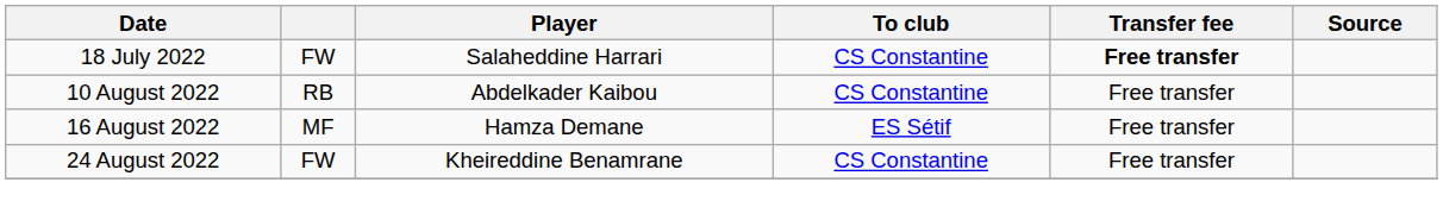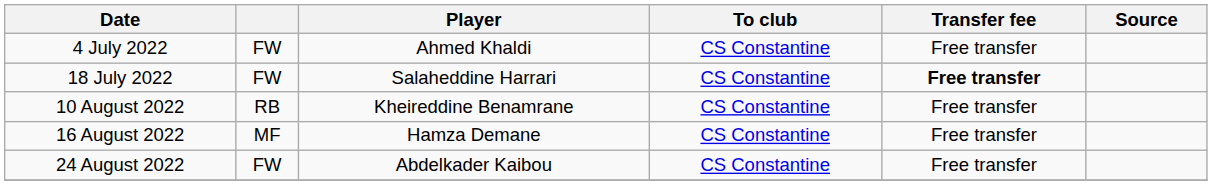 <table class="wikitable sortable" style="width:70%; text-align:center; font-size:85%; text-align:centre;">
 <tr>
 <th>Date</th>
 <th></th>
 <th>Player</th>
 <th>To club</th>
 <th>Transfer fee</th>
 <th>Source</th>
+</tr>
+<tr>
+<td>4 July 2022</td>
+<td>FW</td>
+<td> Ahmed Khaldi</td>
+<td><a href='#'>CS Constantine</a></td>
+<td>Free transfer</td>
+<td></td>
 </tr>
 <tr>
 <td>18 July 2022</td>
 <td>FW</td>
 <td> Salaheddine Harrari</td>
 <td><a href='#'>CS Constantine</a></td>
 <td><strong>Free transfer</strong></td>
 <td></td>
 </tr>
 <tr>
 <td>10 August 2022</td>
 <td>RB</td>
-<td> Abdelkader Kaibou</td>
+<td> Kheireddine Benamrane</td>
 <td><a href='#'>CS Constantine</a></td>
 <td>Free transfer</td>
 <td></td>
 </tr>
 <tr>
 <td>16 August 2022</td>
 <td>MF</td>
 <td> Hamza Demane</td>
-<td><a href='#'>ES Sétif</a></td>
+<td><a href='#'>CS Constantine</a></td>
 <td>Free transfer</td>
 <td></td>
 </tr>
 <tr>
 <td>24 August 2022</td>
 <td>FW</td>
-<td> Kheireddine Benamrane</td>
+<td> Abdelkader Kaibou</td>
 <td><a href='#'>CS Constantine</a></td>
 <td>Free transfer</td>
 <td></td>
 </tr>
 <tr>
 </tr>
 </table>
